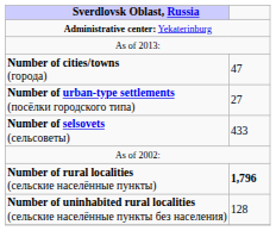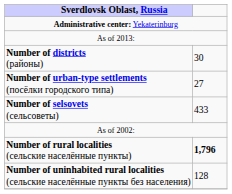 <table border=1 align="right" cellpadding=2 cellspacing=0 style="margin: 0 0 1em 1em; background: #f9f9f9; border: 1px #aaa solid; border-collapse: collapse; font-size: 95%;">
 <tr>
 <th bgcolor="#ccccff" style="padding:0 0 0 50px;">Sverdlovsk Oblast, <a href='#'>Russia</a></th>
 <td width="50px"></td>
 </tr>
 <tr>
 <td colspan=2 align="center"><small><strong>Administrative center:</strong> <a href='#'>Yekaterinburg</a></small></td>
 </tr>
 <tr>
 <td colspan=2 align="center"><small>As of 2013:</small></td>
 </tr>
 <tr>
-<td><strong>Number of cities/towns</strong><br>(города)</td>
-<td>47</td>
+<td><strong>Number of <a href='#'>districts</a></strong><br>(районы)</td>
+<td>30</td>
 </tr>
 <tr>
 <td><strong>Number of <a href='#'>urban-type settlements</a></strong><br>(посёлки городского типа)</td>
 <td>27</td>
 </tr>
 <tr>
 <td><strong>Number of <a href='#'>selsovets</a></strong><br>(сельсоветы)</td>
 <td>433</td>
 </tr>
 <tr>
 <td colspan=2 align="center"><small>As of 2002:</small></td>
 </tr>
 <tr>
 <td><strong>Number of rural localities</strong><br>(сельские населённые пункты)</td>
 <td><strong>1,796</strong></td>
 </tr>
 <tr>
 <td><strong>Number of uninhabited rural localities</strong><br>(сельские населённые пункты без населения)</td>
 <td>128</td>
 </tr>
 <tr>
 </tr>
 </table>
